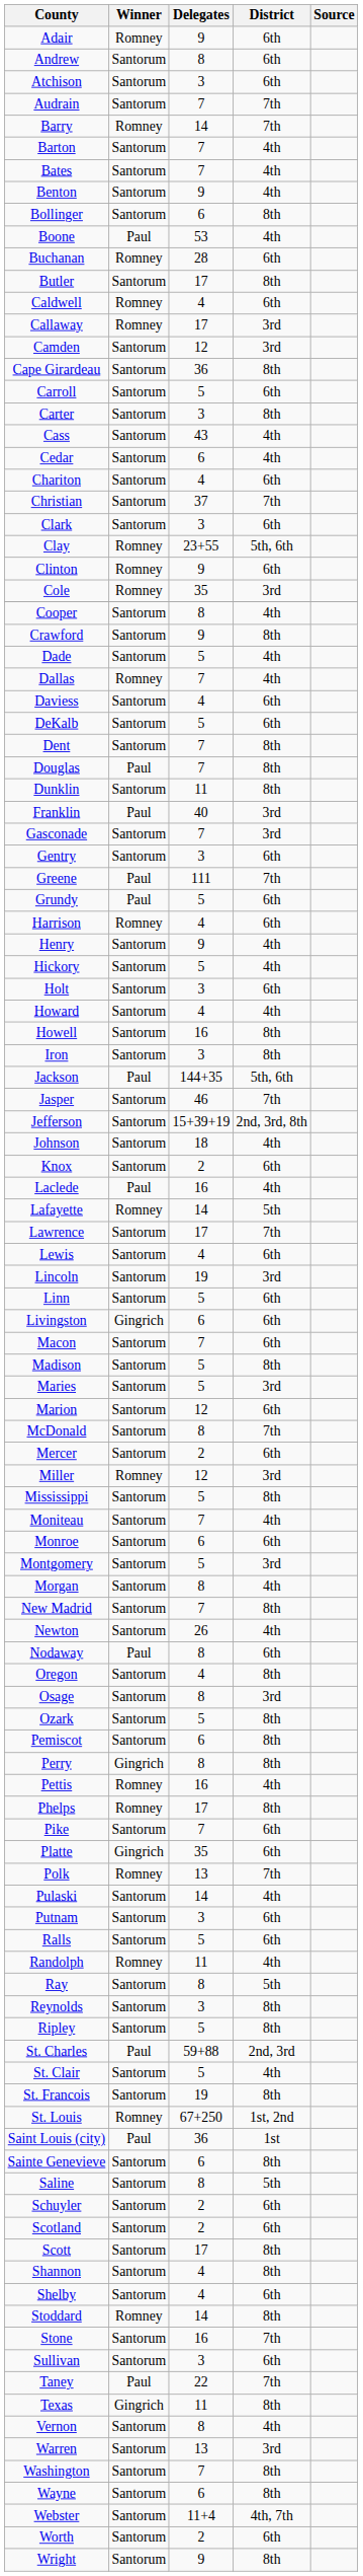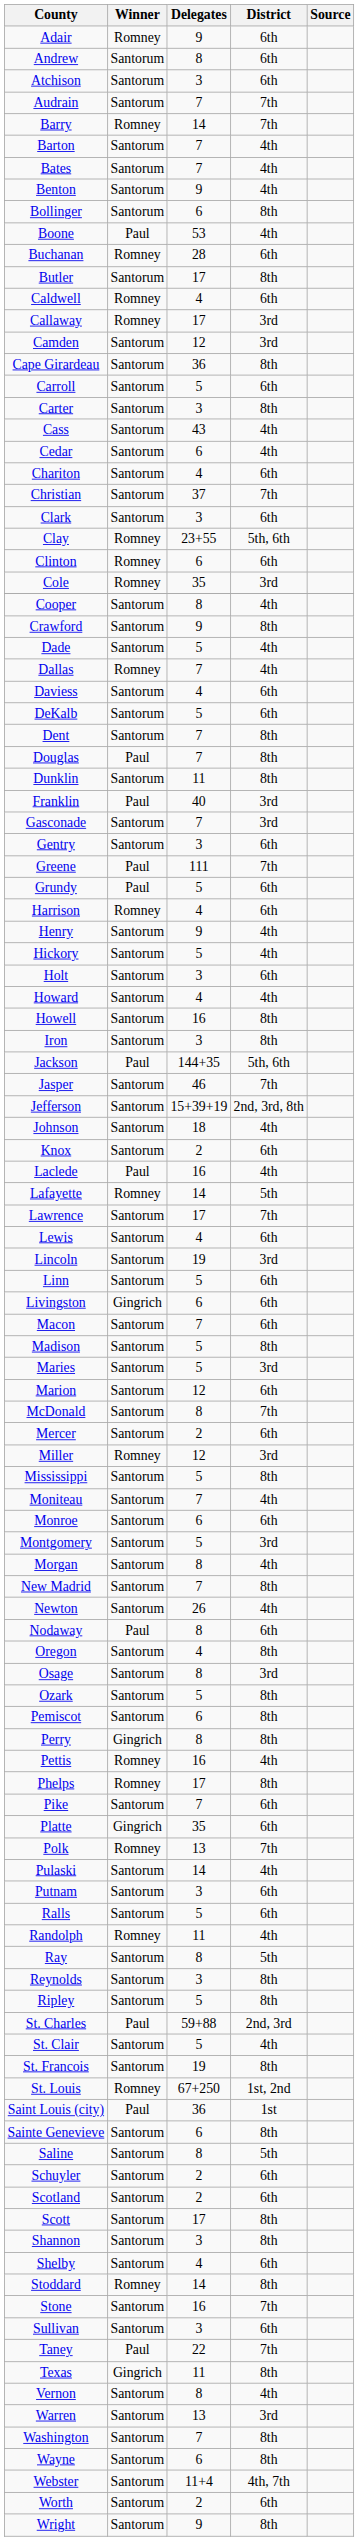 <table class="wikitable sortable" style="text-align:center;">
 <tr>
 <th>County</th>
 <th>Winner</th>
 <th>Delegates </th>
 <th>District</th>
 <th>Source</th>
 </tr>
 <tr>
 <td><a href='#'>Adair</a></td>
 <td>Romney</td>
 <td>9</td>
 <td>6th</td>
 <td></td>
 </tr>
 <tr>
 <td><a href='#'>Andrew</a></td>
 <td>Santorum</td>
 <td>8</td>
 <td>6th</td>
 <td></td>
 </tr>
 <tr>
 <td><a href='#'>Atchison</a></td>
 <td>Santorum</td>
 <td>3</td>
 <td>6th</td>
 <td></td>
 </tr>
 <tr>
 <td><a href='#'>Audrain</a></td>
 <td>Santorum</td>
 <td>7</td>
 <td>7th</td>
 <td></td>
 </tr>
 <tr>
 <td><a href='#'>Barry</a></td>
 <td>Romney</td>
 <td>14</td>
 <td>7th</td>
 <td></td>
 </tr>
 <tr>
 <td><a href='#'>Barton</a></td>
 <td>Santorum</td>
 <td>7</td>
 <td>4th</td>
 <td></td>
 </tr>
 <tr>
 <td><a href='#'>Bates</a></td>
 <td>Santorum</td>
 <td>7</td>
 <td>4th</td>
 <td></td>
 </tr>
 <tr>
 <td><a href='#'>Benton</a></td>
 <td>Santorum</td>
 <td>9</td>
 <td>4th</td>
 <td></td>
 </tr>
 <tr>
 <td><a href='#'>Bollinger</a></td>
 <td>Santorum</td>
 <td>6</td>
 <td>8th</td>
 <td></td>
 </tr>
 <tr>
 <td><a href='#'>Boone</a></td>
 <td>Paul</td>
 <td>53</td>
 <td>4th</td>
 <td></td>
 </tr>
 <tr>
 <td><a href='#'>Buchanan</a></td>
 <td>Romney</td>
 <td>28</td>
 <td>6th</td>
 <td></td>
 </tr>
 <tr>
 <td><a href='#'>Butler</a></td>
 <td>Santorum</td>
 <td>17</td>
 <td>8th</td>
 <td></td>
 </tr>
 <tr>
 <td><a href='#'>Caldwell</a></td>
 <td>Romney</td>
 <td>4</td>
 <td>6th</td>
 <td></td>
 </tr>
 <tr>
 <td><a href='#'>Callaway</a></td>
 <td>Romney</td>
 <td>17</td>
 <td>3rd</td>
 <td></td>
 </tr>
 <tr>
 <td><a href='#'>Camden</a></td>
 <td>Santorum</td>
 <td>12</td>
 <td>3rd</td>
 <td></td>
 </tr>
 <tr>
 <td><a href='#'>Cape Girardeau</a></td>
 <td>Santorum</td>
 <td>36</td>
 <td>8th</td>
 <td></td>
 </tr>
 <tr>
 <td><a href='#'>Carroll</a></td>
 <td>Santorum</td>
 <td>5</td>
 <td>6th</td>
 <td></td>
 </tr>
 <tr>
 <td><a href='#'>Carter</a></td>
 <td>Santorum</td>
 <td>3</td>
 <td>8th</td>
 <td></td>
 </tr>
 <tr>
 <td><a href='#'>Cass</a></td>
 <td>Santorum</td>
 <td>43</td>
 <td>4th</td>
 <td></td>
 </tr>
 <tr>
 <td><a href='#'>Cedar</a></td>
 <td>Santorum</td>
 <td>6</td>
 <td>4th</td>
 <td></td>
 </tr>
 <tr>
 <td><a href='#'>Chariton</a></td>
 <td>Santorum</td>
 <td>4</td>
 <td>6th</td>
 <td></td>
 </tr>
 <tr>
 <td><a href='#'>Christian</a></td>
 <td>Santorum</td>
 <td>37</td>
 <td>7th</td>
 <td></td>
 </tr>
 <tr>
 <td><a href='#'>Clark</a></td>
 <td>Santorum</td>
 <td>3</td>
 <td>6th</td>
 <td></td>
 </tr>
 <tr>
 <td><a href='#'>Clay</a></td>
 <td>Romney</td>
 <td>23+55</td>
 <td>5th, 6th</td>
 <td></td>
 </tr>
 <tr>
 <td><a href='#'>Clinton</a></td>
 <td>Romney</td>
-<td>9</td>
+<td>6</td>
 <td>6th</td>
 <td></td>
 </tr>
 <tr>
 <td><a href='#'>Cole</a></td>
 <td>Romney</td>
 <td>35</td>
 <td>3rd</td>
 <td></td>
 </tr>
 <tr>
 </tr>
 <tr>
 <td><a href='#'>Cooper</a></td>
 <td>Santorum</td>
 <td>8</td>
 <td>4th</td>
 <td></td>
 </tr>
 <tr>
 <td><a href='#'>Crawford</a></td>
 <td>Santorum</td>
 <td>9</td>
 <td>8th</td>
 <td></td>
 </tr>
 <tr>
 <td><a href='#'>Dade</a></td>
 <td>Santorum</td>
 <td>5</td>
 <td>4th</td>
 <td></td>
 </tr>
 <tr>
 <td><a href='#'>Dallas</a></td>
 <td>Romney</td>
 <td>7</td>
 <td>4th</td>
 <td></td>
 </tr>
 <tr>
 <td><a href='#'>Daviess</a></td>
 <td>Santorum</td>
 <td>4</td>
 <td>6th</td>
 <td></td>
 </tr>
 <tr>
 <td><a href='#'>DeKalb</a></td>
 <td>Santorum</td>
 <td>5</td>
 <td>6th</td>
 <td></td>
 </tr>
 <tr>
 <td><a href='#'>Dent</a></td>
 <td>Santorum</td>
 <td>7</td>
 <td>8th</td>
 <td></td>
 </tr>
 <tr>
 <td><a href='#'>Douglas</a></td>
 <td>Paul</td>
 <td>7</td>
 <td>8th</td>
 <td></td>
 </tr>
 <tr>
 <td><a href='#'>Dunklin</a></td>
 <td>Santorum</td>
 <td>11</td>
 <td>8th</td>
 <td></td>
 </tr>
 <tr>
 <td><a href='#'>Franklin</a></td>
 <td>Paul</td>
 <td>40</td>
 <td>3rd</td>
 <td></td>
 </tr>
 <tr>
 <td><a href='#'>Gasconade</a></td>
 <td>Santorum</td>
 <td>7</td>
 <td>3rd</td>
 <td></td>
 </tr>
 <tr>
 <td><a href='#'>Gentry</a></td>
 <td>Santorum</td>
 <td>3</td>
 <td>6th</td>
 <td></td>
 </tr>
 <tr>
 <td><a href='#'>Greene</a></td>
 <td>Paul</td>
 <td>111</td>
 <td>7th</td>
 <td></td>
 </tr>
 <tr>
 <td><a href='#'>Grundy</a></td>
 <td>Paul</td>
 <td>5</td>
 <td>6th</td>
 <td></td>
 </tr>
 <tr>
 <td><a href='#'>Harrison</a></td>
 <td>Romney</td>
 <td>4</td>
 <td>6th</td>
 <td></td>
 </tr>
 <tr>
 <td><a href='#'>Henry</a></td>
 <td>Santorum</td>
 <td>9</td>
 <td>4th</td>
 <td></td>
 </tr>
 <tr>
 <td><a href='#'>Hickory</a></td>
 <td>Santorum</td>
 <td>5</td>
 <td>4th</td>
 <td></td>
 </tr>
 <tr>
 <td><a href='#'>Holt</a></td>
 <td>Santorum</td>
 <td>3</td>
 <td>6th</td>
 <td></td>
 </tr>
 <tr>
 <td><a href='#'>Howard</a></td>
 <td>Santorum</td>
 <td>4</td>
 <td>4th</td>
 <td></td>
 </tr>
 <tr>
 <td><a href='#'>Howell</a></td>
 <td>Santorum</td>
 <td>16</td>
 <td>8th</td>
 <td></td>
 </tr>
 <tr>
 <td><a href='#'>Iron</a></td>
 <td>Santorum</td>
 <td>3</td>
 <td>8th</td>
 <td></td>
 </tr>
 <tr>
 <td><a href='#'>Jackson</a></td>
 <td>Paul</td>
 <td>144+35</td>
 <td>5th, 6th</td>
 <td></td>
 </tr>
 <tr>
 <td><a href='#'>Jasper</a></td>
 <td>Santorum</td>
 <td>46</td>
 <td>7th</td>
 <td></td>
 </tr>
 <tr>
 <td><a href='#'>Jefferson</a></td>
 <td>Santorum</td>
 <td>15+39+19</td>
 <td>2nd, 3rd, 8th</td>
 <td></td>
 </tr>
 <tr>
 <td><a href='#'>Johnson</a></td>
 <td>Santorum</td>
 <td>18</td>
 <td>4th</td>
 <td></td>
 </tr>
 <tr>
 <td><a href='#'>Knox</a></td>
 <td>Santorum</td>
 <td>2</td>
 <td>6th</td>
 <td></td>
 </tr>
 <tr>
 <td><a href='#'>Laclede</a></td>
 <td>Paul</td>
 <td>16</td>
 <td>4th</td>
 <td></td>
 </tr>
 <tr>
 <td><a href='#'>Lafayette</a></td>
 <td>Romney</td>
 <td>14</td>
 <td>5th</td>
 <td></td>
 </tr>
 <tr>
 <td><a href='#'>Lawrence</a></td>
 <td>Santorum</td>
 <td>17</td>
 <td>7th</td>
 <td></td>
 </tr>
 <tr>
 <td><a href='#'>Lewis</a></td>
 <td>Santorum</td>
 <td>4</td>
 <td>6th</td>
 <td></td>
 </tr>
 <tr>
 <td><a href='#'>Lincoln</a></td>
 <td>Santorum</td>
 <td>19</td>
 <td>3rd</td>
 <td></td>
 </tr>
 <tr>
 <td><a href='#'>Linn</a></td>
 <td>Santorum</td>
 <td>5</td>
 <td>6th</td>
 <td></td>
 </tr>
 <tr>
 <td><a href='#'>Livingston</a></td>
 <td>Gingrich</td>
 <td>6</td>
 <td>6th</td>
 <td></td>
 </tr>
 <tr>
 <td><a href='#'>Macon</a></td>
 <td>Santorum</td>
 <td>7</td>
 <td>6th</td>
 <td></td>
 </tr>
 <tr>
 <td><a href='#'>Madison</a></td>
 <td>Santorum</td>
 <td>5</td>
 <td>8th</td>
 <td></td>
 </tr>
 <tr>
 <td><a href='#'>Maries</a></td>
 <td>Santorum</td>
 <td>5</td>
 <td>3rd</td>
 <td></td>
 </tr>
 <tr>
 <td><a href='#'>Marion</a></td>
 <td>Santorum</td>
 <td>12</td>
 <td>6th</td>
 <td></td>
 </tr>
 <tr>
 <td><a href='#'>McDonald</a></td>
 <td>Santorum</td>
 <td>8</td>
 <td>7th</td>
 <td></td>
 </tr>
 <tr>
 <td><a href='#'>Mercer</a></td>
 <td>Santorum</td>
 <td>2</td>
 <td>6th</td>
 <td></td>
 </tr>
 <tr>
 <td><a href='#'>Miller</a></td>
 <td>Romney</td>
 <td>12</td>
 <td>3rd</td>
 <td></td>
 </tr>
 <tr>
 <td><a href='#'>Mississippi</a></td>
 <td>Santorum</td>
 <td>5</td>
 <td>8th</td>
 <td></td>
 </tr>
 <tr>
 <td><a href='#'>Moniteau</a></td>
 <td>Santorum</td>
 <td>7</td>
 <td>4th</td>
 <td></td>
 </tr>
 <tr>
 <td><a href='#'>Monroe</a></td>
 <td>Santorum</td>
 <td>6</td>
 <td>6th</td>
 <td></td>
 </tr>
 <tr>
 <td><a href='#'>Montgomery</a></td>
 <td>Santorum</td>
 <td>5</td>
 <td>3rd</td>
 <td></td>
 </tr>
 <tr>
 <td><a href='#'>Morgan</a></td>
 <td>Santorum</td>
 <td>8</td>
 <td>4th</td>
 <td></td>
 </tr>
 <tr>
 <td><a href='#'>New Madrid</a></td>
 <td>Santorum</td>
 <td>7</td>
 <td>8th</td>
 <td></td>
 </tr>
 <tr>
 <td><a href='#'>Newton</a></td>
 <td>Santorum</td>
 <td>26</td>
 <td>4th</td>
 <td></td>
 </tr>
 <tr>
 <td><a href='#'>Nodaway</a></td>
 <td>Paul</td>
 <td>8</td>
 <td>6th</td>
 <td></td>
 </tr>
 <tr>
 <td><a href='#'>Oregon</a></td>
 <td>Santorum</td>
 <td>4</td>
 <td>8th</td>
 <td></td>
 </tr>
 <tr>
 <td><a href='#'>Osage</a></td>
 <td>Santorum</td>
 <td>8</td>
 <td>3rd</td>
 <td></td>
 </tr>
 <tr>
 <td><a href='#'>Ozark</a></td>
 <td>Santorum</td>
 <td>5</td>
 <td>8th</td>
 <td></td>
 </tr>
 <tr>
 <td><a href='#'>Pemiscot</a></td>
 <td>Santorum</td>
 <td>6</td>
 <td>8th</td>
 <td></td>
 </tr>
 <tr>
 <td><a href='#'>Perry</a></td>
 <td>Gingrich</td>
 <td>8</td>
 <td>8th</td>
 <td></td>
 </tr>
 <tr>
 <td><a href='#'>Pettis</a></td>
 <td>Romney</td>
 <td>16</td>
 <td>4th</td>
 <td></td>
 </tr>
 <tr>
 <td><a href='#'>Phelps</a></td>
 <td>Romney</td>
 <td>17</td>
 <td>8th</td>
 <td></td>
 </tr>
 <tr>
 <td><a href='#'>Pike</a></td>
 <td>Santorum</td>
 <td>7</td>
 <td>6th</td>
 <td></td>
 </tr>
 <tr>
 <td><a href='#'>Platte</a></td>
 <td>Gingrich</td>
 <td>35</td>
 <td>6th</td>
 <td></td>
 </tr>
 <tr>
 <td><a href='#'>Polk</a></td>
 <td>Romney</td>
 <td>13</td>
 <td>7th</td>
 <td></td>
 </tr>
 <tr>
 <td><a href='#'>Pulaski</a></td>
 <td>Santorum</td>
 <td>14</td>
 <td>4th</td>
 <td></td>
 </tr>
 <tr>
 <td><a href='#'>Putnam</a></td>
 <td>Santorum</td>
 <td>3</td>
 <td>6th</td>
 <td></td>
 </tr>
 <tr>
 <td><a href='#'>Ralls</a></td>
 <td>Santorum</td>
 <td>5</td>
 <td>6th</td>
 <td></td>
 </tr>
 <tr>
 <td><a href='#'>Randolph</a></td>
 <td>Romney</td>
 <td>11</td>
 <td>4th</td>
 <td></td>
 </tr>
 <tr>
 <td><a href='#'>Ray</a></td>
 <td>Santorum</td>
 <td>8</td>
 <td>5th</td>
 <td></td>
 </tr>
 <tr>
 <td><a href='#'>Reynolds</a></td>
 <td>Santorum</td>
 <td>3</td>
 <td>8th</td>
 <td></td>
 </tr>
 <tr>
 <td><a href='#'>Ripley</a></td>
 <td>Santorum</td>
 <td>5</td>
 <td>8th</td>
 <td></td>
 </tr>
 <tr>
 <td><a href='#'>St. Charles</a></td>
 <td>Paul</td>
 <td>59+88</td>
 <td>2nd, 3rd</td>
 <td></td>
 </tr>
 <tr>
 <td><a href='#'>St. Clair</a></td>
 <td>Santorum</td>
 <td>5</td>
 <td>4th</td>
 <td></td>
 </tr>
 <tr>
 <td><a href='#'>St. Francois</a></td>
 <td>Santorum</td>
 <td>19</td>
 <td>8th</td>
 <td></td>
 </tr>
 <tr>
 <td><a href='#'>St. Louis</a></td>
 <td>Romney </td>
 <td>67+250</td>
 <td>1st, 2nd</td>
 <td></td>
 </tr>
 <tr>
 <td><a href='#'>Saint Louis (city)</a></td>
 <td>Paul</td>
 <td>36</td>
 <td>1st</td>
 <td></td>
 </tr>
 <tr>
 <td><a href='#'>Sainte Genevieve</a></td>
 <td>Santorum</td>
 <td>6</td>
 <td>8th</td>
 <td></td>
 </tr>
 <tr>
 <td><a href='#'>Saline</a></td>
 <td>Santorum</td>
 <td>8</td>
 <td>5th</td>
 <td></td>
 </tr>
 <tr>
 <td><a href='#'>Schuyler</a></td>
 <td>Santorum</td>
 <td>2</td>
 <td>6th</td>
 <td></td>
 </tr>
 <tr>
 <td><a href='#'>Scotland</a></td>
 <td>Santorum</td>
 <td>2</td>
 <td>6th</td>
 <td></td>
 </tr>
 <tr>
 <td><a href='#'>Scott</a></td>
 <td>Santorum</td>
 <td>17</td>
 <td>8th</td>
 <td></td>
 </tr>
 <tr>
 <td><a href='#'>Shannon</a></td>
 <td>Santorum</td>
-<td>4</td>
+<td>3</td>
 <td>8th</td>
 <td></td>
 </tr>
 <tr>
 <td><a href='#'>Shelby</a></td>
 <td>Santorum</td>
 <td>4</td>
 <td>6th</td>
 <td></td>
 </tr>
 <tr>
 <td><a href='#'>Stoddard</a></td>
 <td>Romney</td>
 <td>14</td>
 <td>8th</td>
 <td></td>
 </tr>
 <tr>
 <td><a href='#'>Stone</a></td>
 <td>Santorum</td>
 <td>16</td>
 <td>7th</td>
 <td></td>
 </tr>
 <tr>
 <td><a href='#'>Sullivan</a></td>
 <td>Santorum</td>
 <td>3</td>
 <td>6th</td>
 <td></td>
 </tr>
 <tr>
 <td><a href='#'>Taney</a></td>
 <td>Paul</td>
 <td>22</td>
 <td>7th</td>
 <td></td>
 </tr>
 <tr>
 <td><a href='#'>Texas</a></td>
 <td>Gingrich</td>
 <td>11</td>
 <td>8th</td>
 <td></td>
 </tr>
 <tr>
 <td><a href='#'>Vernon</a></td>
 <td>Santorum</td>
 <td>8</td>
 <td>4th</td>
 <td></td>
 </tr>
 <tr>
 <td><a href='#'>Warren</a></td>
 <td>Santorum</td>
 <td>13</td>
 <td>3rd</td>
 <td></td>
 </tr>
 <tr>
 <td><a href='#'>Washington</a></td>
 <td>Santorum</td>
 <td>7</td>
 <td>8th</td>
 <td></td>
 </tr>
 <tr>
 <td><a href='#'>Wayne</a></td>
 <td>Santorum</td>
 <td>6</td>
 <td>8th</td>
 <td></td>
 </tr>
 <tr>
 <td><a href='#'>Webster</a></td>
 <td>Santorum</td>
 <td>11+4</td>
 <td>4th, 7th</td>
 <td></td>
 </tr>
 <tr>
 <td><a href='#'>Worth</a></td>
 <td>Santorum</td>
 <td>2</td>
 <td>6th</td>
 <td></td>
 </tr>
 <tr>
 <td><a href='#'>Wright</a></td>
 <td>Santorum</td>
 <td>9</td>
 <td>8th</td>
 <td></td>
 </tr>
 </table>
